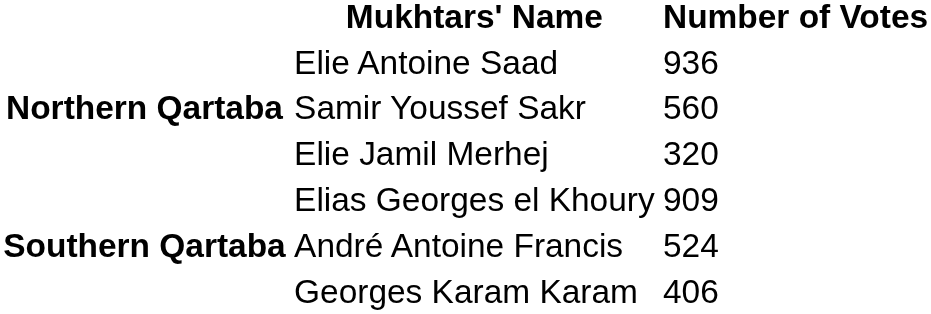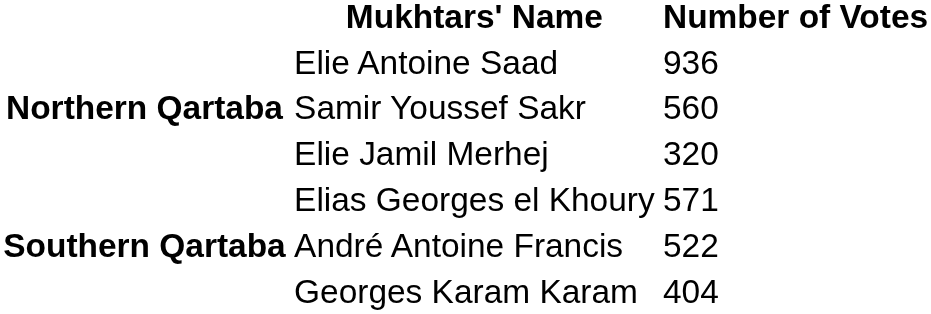 <table>
 <tr>
 <th></th>
 <th>Mukhtars' Name</th>
 <th>Number of Votes</th>
 </tr>
 <tr>
 <th rowspan=3>Northern Qartaba</th>
 <td>Elie Antoine Saad</td>
 <td>936</td>
 </tr>
 <tr>
 <td>Samir Youssef Sakr </td>
 <td>560</td>
 </tr>
 <tr>
 <td>Elie Jamil Merhej</td>
 <td>320</td>
 </tr>
 <tr>
 <th rowspan=3>Southern Qartaba</th>
 <td>Elias Georges el Khoury</td>
-<td>909</td>
+<td>571</td>
 </tr>
 <tr>
 <td>André Antoine Francis</td>
-<td>524</td>
+<td>522</td>
 </tr>
 <tr>
 <td>Georges Karam Karam</td>
-<td>406</td>
+<td>404</td>
 </tr>
 </table>
